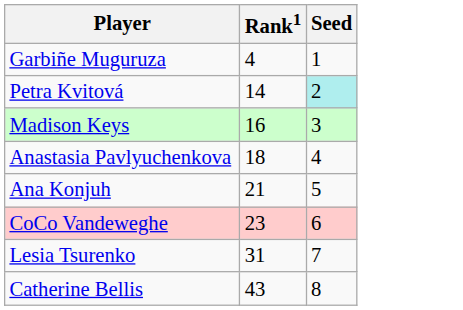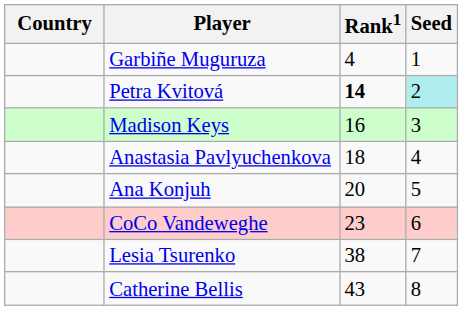 <table class="wikitable">
 <tr>
+<th width="70">Country</th>
 <th width="175">Player</th>
 <th>Rank<sup>1</sup></th>
 <th>Seed</th>
 </tr>
 <tr>
+<td></td>
 <td><a href='#'>Garbiñe Muguruza</a></td>
 <td>4</td>
 <td>1</td>
 </tr>
 <tr>
+<td></td>
 <td><a href='#'>Petra Kvitová</a></td>
-<td>14</td>
+<td><strong>14</strong></td>
 <td style="background: paleturquoise;">2</td>
 </tr>
 <tr style="background:#cfc;">
+<td></td>
 <td><a href='#'>Madison Keys</a></td>
 <td>16</td>
 <td>3</td>
 </tr>
 <tr>
+<td></td>
 <td><a href='#'>Anastasia Pavlyuchenkova</a></td>
 <td>18</td>
 <td>4</td>
 </tr>
 <tr>
+<td></td>
 <td><a href='#'>Ana Konjuh</a></td>
-<td>21</td>
+<td>20</td>
 <td>5</td>
 </tr>
 <tr style="background:#fcc;">
+<td></td>
 <td><a href='#'>CoCo Vandeweghe</a></td>
 <td>23</td>
 <td>6</td>
 </tr>
 <tr>
+<td></td>
 <td><a href='#'>Lesia Tsurenko</a></td>
-<td>31</td>
+<td>38</td>
 <td>7</td>
 </tr>
 <tr>
+<td></td>
 <td><a href='#'>Catherine Bellis</a></td>
 <td>43</td>
 <td>8</td>
 </tr>
 </table>
